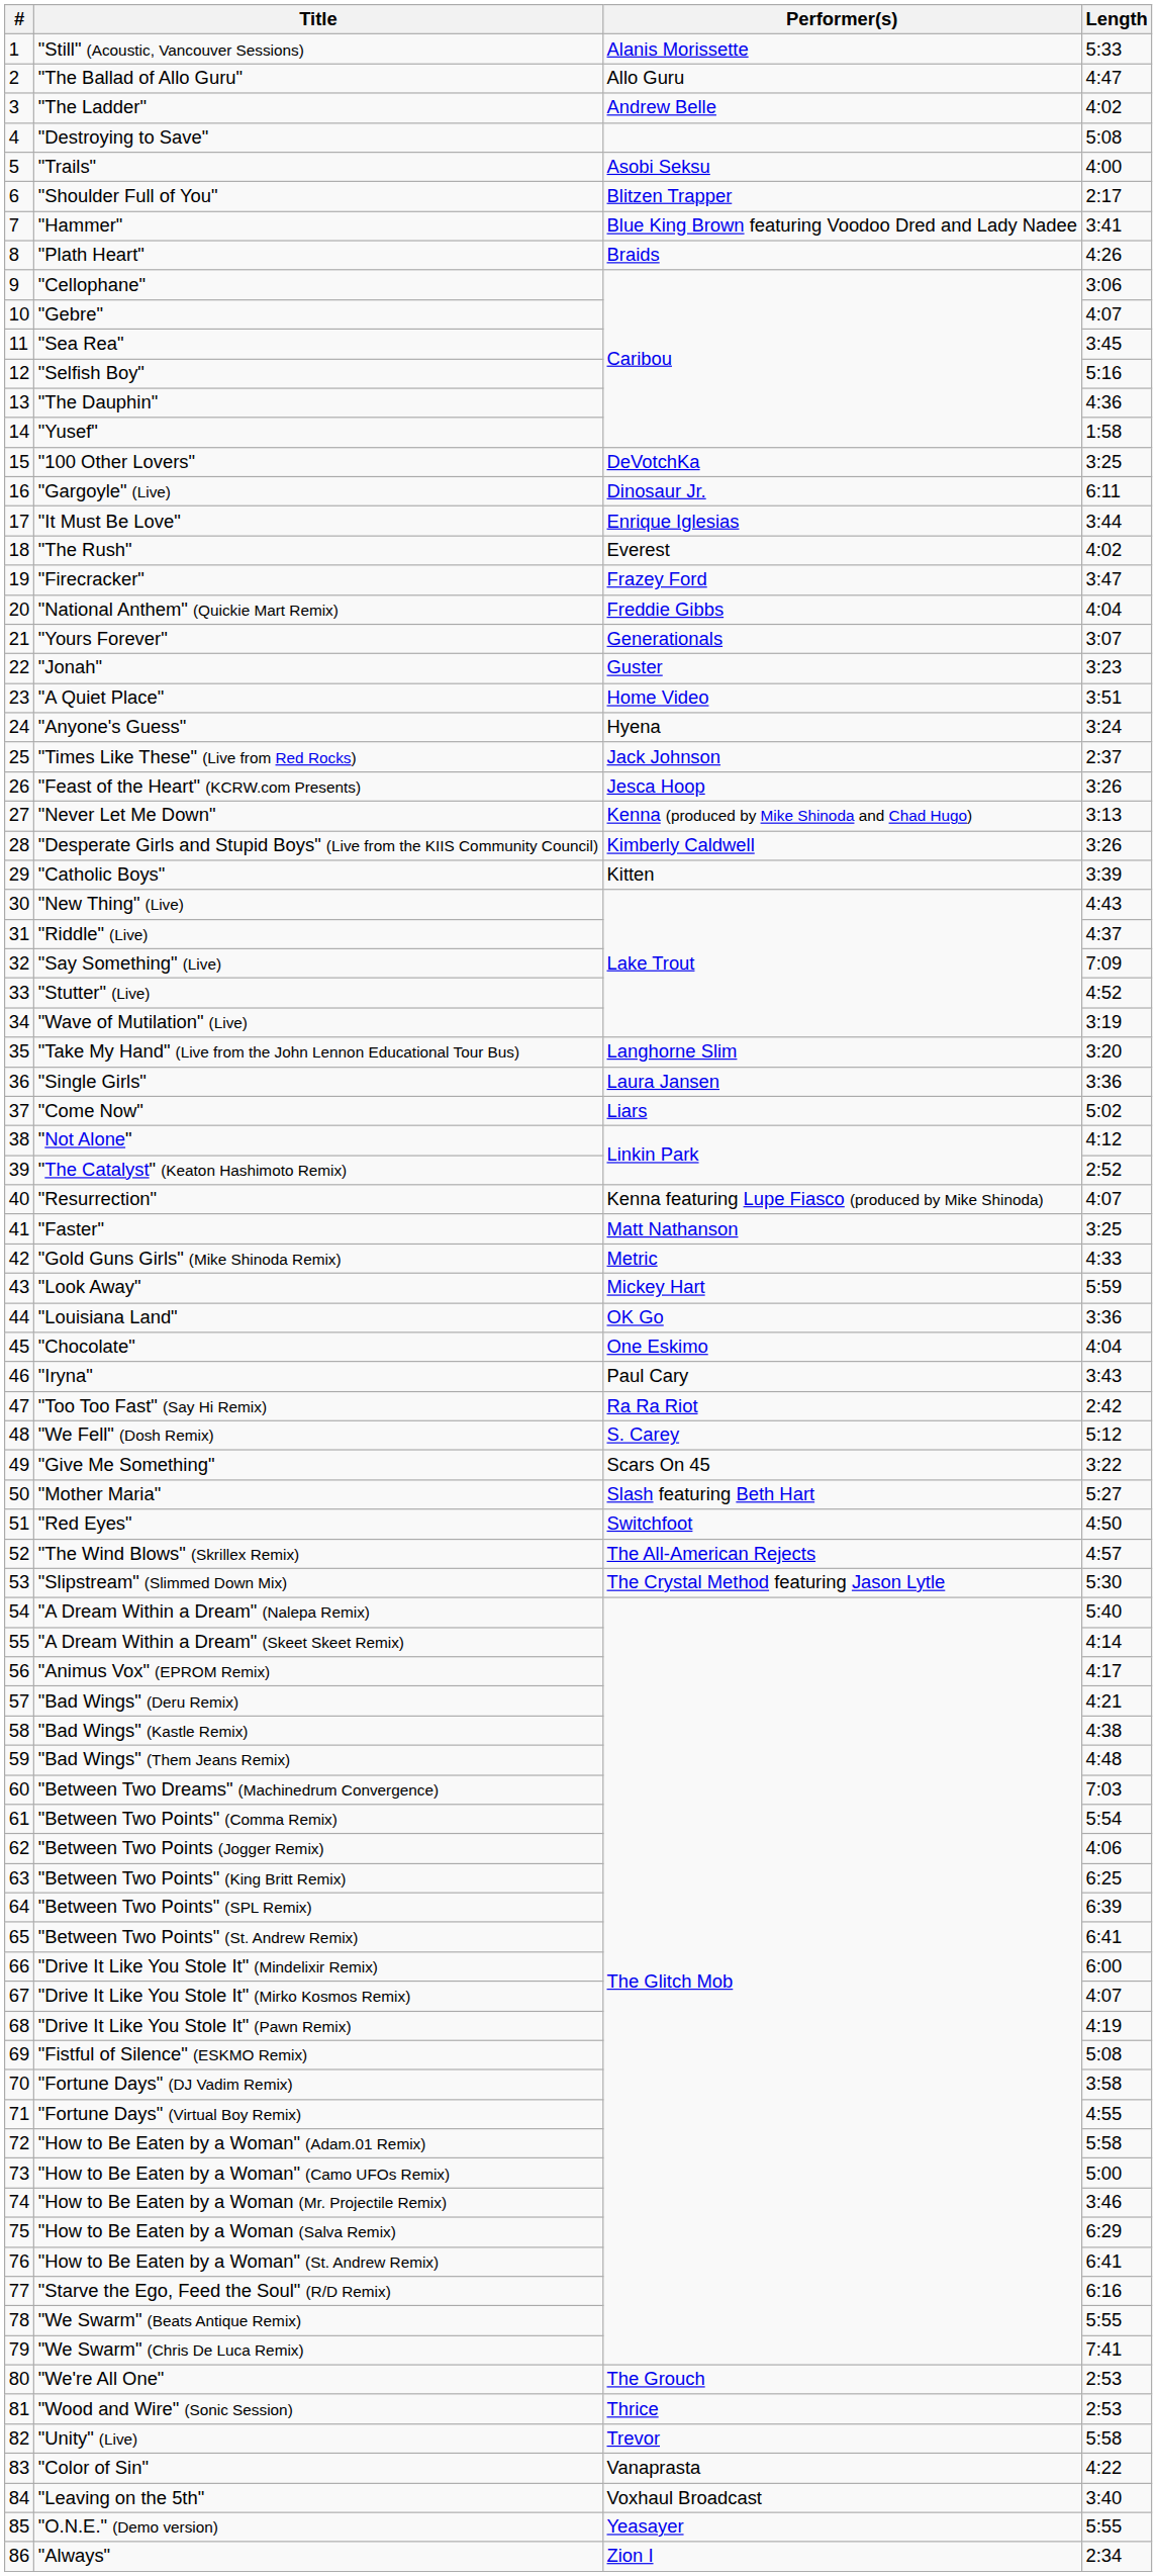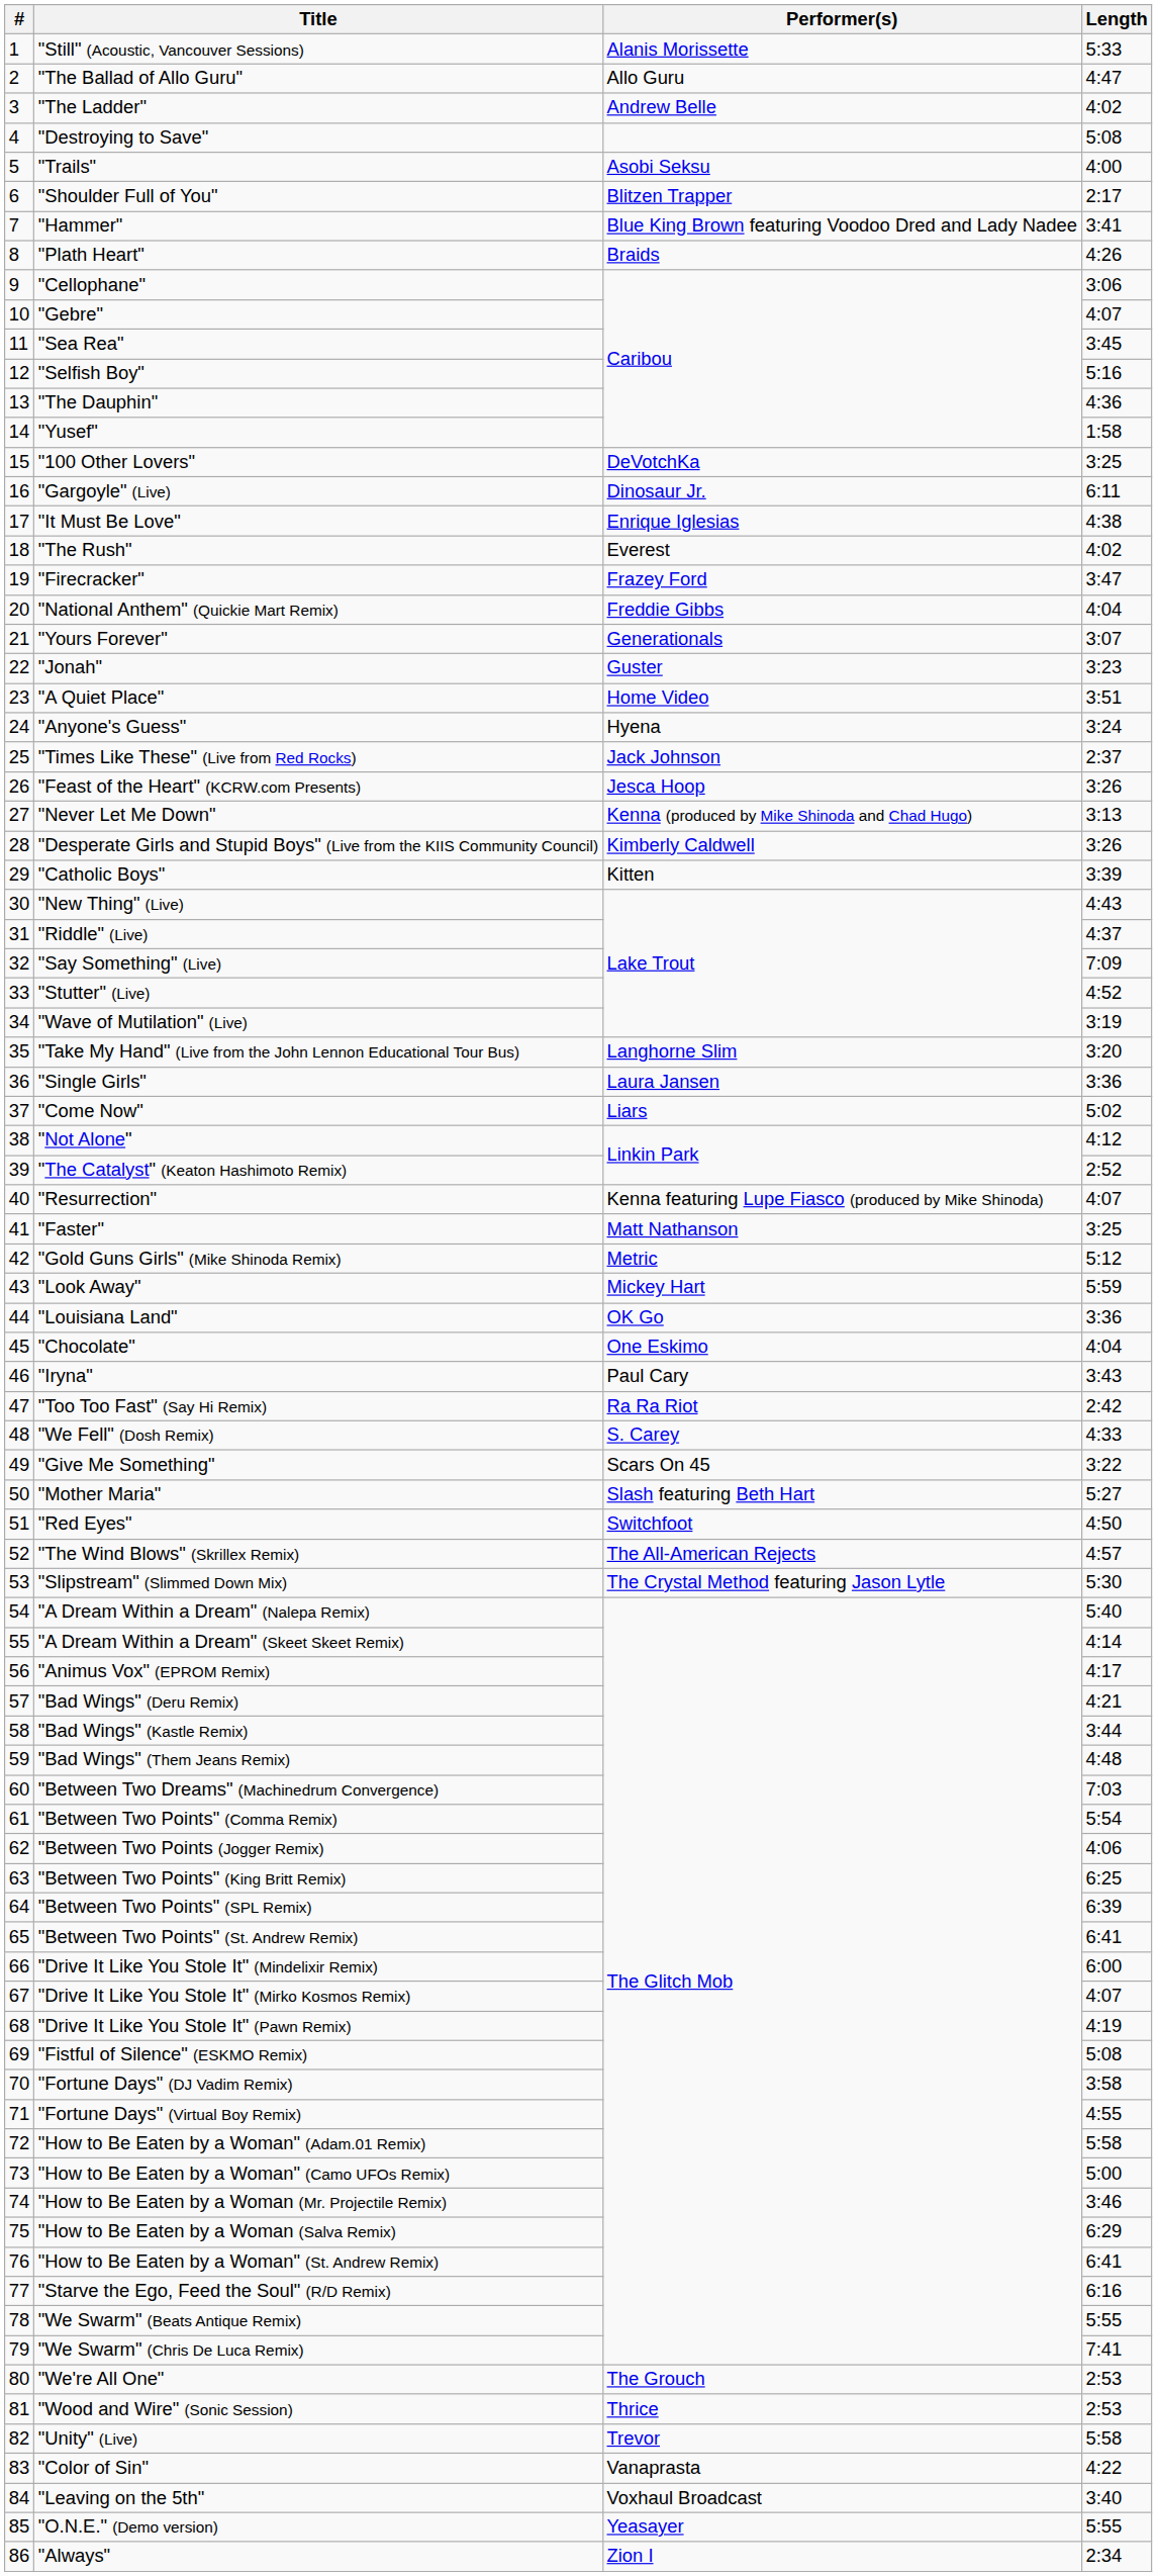 <table class="wikitable">
 <tr>
 <th align="center">#</th>
 <th align="center">Title</th>
 <th align="center">Performer(s)</th>
 <th align="center">Length</th>
 </tr>
 <tr>
 <td>1</td>
 <td>"Still" <small>(Acoustic, Vancouver Sessions)</small></td>
 <td><a href='#'>Alanis Morissette</a></td>
 <td>5:33</td>
 </tr>
 <tr>
 <td>2</td>
 <td>"The Ballad of Allo Guru"</td>
 <td>Allo Guru</td>
 <td>4:47</td>
 </tr>
 <tr>
 <td>3</td>
 <td>"The Ladder"</td>
 <td><a href='#'>Andrew Belle</a></td>
 <td>4:02</td>
 </tr>
 <tr>
 <td>4</td>
 <td>"Destroying to Save"</td>
 <td></td>
 <td>5:08</td>
 </tr>
 <tr>
 <td>5</td>
 <td>"Trails"</td>
 <td><a href='#'>Asobi Seksu</a></td>
 <td>4:00</td>
 </tr>
 <tr>
 <td>6</td>
 <td>"Shoulder Full of You"</td>
 <td><a href='#'>Blitzen Trapper</a></td>
 <td>2:17</td>
 </tr>
 <tr>
 <td>7</td>
 <td>"Hammer"</td>
 <td><a href='#'>Blue King Brown</a> featuring Voodoo Dred and Lady Nadee</td>
 <td>3:41</td>
 </tr>
 <tr>
 <td>8</td>
 <td>"Plath Heart"</td>
 <td><a href='#'>Braids</a></td>
 <td>4:26</td>
 </tr>
 <tr>
 <td>9</td>
 <td>"Cellophane"</td>
 <td rowspan="6"><a href='#'>Caribou</a></td>
 <td>3:06</td>
 </tr>
 <tr>
 <td>10</td>
 <td>"Gebre"</td>
 <td>4:07</td>
 </tr>
 <tr>
 <td>11</td>
 <td>"Sea Rea"</td>
 <td>3:45</td>
 </tr>
 <tr>
 <td>12</td>
 <td>"Selfish Boy"</td>
 <td>5:16</td>
 </tr>
 <tr>
 <td>13</td>
 <td>"The Dauphin"</td>
 <td>4:36</td>
 </tr>
 <tr>
 <td>14</td>
 <td>"Yusef"</td>
 <td>1:58</td>
 </tr>
 <tr>
 <td>15</td>
 <td>"100 Other Lovers"</td>
 <td><a href='#'>DeVotchKa</a></td>
 <td>3:25</td>
 </tr>
 <tr>
 <td>16</td>
 <td>"Gargoyle" <small>(Live)</small></td>
 <td><a href='#'>Dinosaur Jr.</a></td>
 <td>6:11</td>
 </tr>
 <tr>
 <td>17</td>
 <td>"It Must Be Love"</td>
 <td><a href='#'>Enrique Iglesias</a></td>
-<td>3:44</td>
+<td>4:38</td>
 </tr>
 <tr>
 <td>18</td>
 <td>"The Rush"</td>
 <td>Everest</td>
 <td>4:02</td>
 </tr>
 <tr>
 <td>19</td>
 <td>"Firecracker"</td>
 <td><a href='#'>Frazey Ford</a></td>
 <td>3:47</td>
 </tr>
 <tr>
 <td>20</td>
 <td>"National Anthem" <small>(Quickie Mart Remix)</small></td>
 <td><a href='#'>Freddie Gibbs</a></td>
 <td>4:04</td>
 </tr>
 <tr>
 <td>21</td>
 <td>"Yours Forever"</td>
 <td><a href='#'>Generationals</a></td>
 <td>3:07</td>
 </tr>
 <tr>
 <td>22</td>
 <td>"Jonah"</td>
 <td><a href='#'>Guster</a></td>
 <td>3:23</td>
 </tr>
 <tr>
 <td>23</td>
 <td>"A Quiet Place"</td>
 <td><a href='#'>Home Video</a></td>
 <td>3:51</td>
 </tr>
 <tr>
 <td>24</td>
 <td>"Anyone's Guess"</td>
 <td>Hyena</td>
 <td>3:24</td>
 </tr>
 <tr>
 <td>25</td>
 <td>"Times Like These" <small>(Live from <a href='#'>Red Rocks</a>)</small></td>
 <td><a href='#'>Jack Johnson</a></td>
 <td>2:37</td>
 </tr>
 <tr>
 <td>26</td>
 <td>"Feast of the Heart" <small>(KCRW.com Presents)</small></td>
 <td><a href='#'>Jesca Hoop</a></td>
 <td>3:26</td>
 </tr>
 <tr>
 <td>27</td>
 <td>"Never Let Me Down"</td>
 <td><a href='#'>Kenna</a> <small>(produced by <a href='#'>Mike Shinoda</a> and <a href='#'>Chad Hugo</a>)</small></td>
 <td>3:13</td>
 </tr>
 <tr>
 <td>28</td>
 <td>"Desperate Girls and Stupid Boys" <small>(Live from the KIIS Community Council)</small></td>
 <td><a href='#'>Kimberly Caldwell</a></td>
 <td>3:26</td>
 </tr>
 <tr>
 <td>29</td>
 <td>"Catholic Boys"</td>
 <td>Kitten</td>
 <td>3:39</td>
 </tr>
 <tr>
 <td>30</td>
 <td>"New Thing" <small>(Live)</small></td>
 <td rowspan="5"><a href='#'>Lake Trout</a></td>
 <td>4:43</td>
 </tr>
 <tr>
 <td>31</td>
 <td>"Riddle" <small>(Live)</small></td>
 <td>4:37</td>
 </tr>
 <tr>
 <td>32</td>
 <td>"Say Something" <small>(Live)</small></td>
 <td>7:09</td>
 </tr>
 <tr>
 <td>33</td>
 <td>"Stutter" <small>(Live)</small></td>
 <td>4:52</td>
 </tr>
 <tr>
 <td>34</td>
 <td>"Wave of Mutilation" <small>(Live)</small></td>
 <td>3:19</td>
 </tr>
 <tr>
 <td>35</td>
 <td>"Take My Hand" <small>(Live from the John Lennon Educational Tour Bus)</small></td>
 <td><a href='#'>Langhorne Slim</a></td>
 <td>3:20</td>
 </tr>
 <tr>
 <td>36</td>
 <td>"Single Girls"</td>
 <td><a href='#'>Laura Jansen</a></td>
 <td>3:36</td>
 </tr>
 <tr>
 <td>37</td>
 <td>"Come Now"</td>
 <td><a href='#'>Liars</a></td>
 <td>5:02</td>
 </tr>
 <tr>
 <td>38</td>
 <td>"<a href='#'>Not Alone</a>"</td>
 <td rowspan="2"><a href='#'>Linkin Park</a></td>
 <td>4:12</td>
 </tr>
 <tr>
 <td>39</td>
 <td>"<a href='#'>The Catalyst</a>" <small>(Keaton Hashimoto Remix)</small></td>
 <td>2:52</td>
 </tr>
 <tr>
 <td>40</td>
 <td>"Resurrection"</td>
 <td>Kenna featuring <a href='#'>Lupe Fiasco</a> <small>(produced by Mike Shinoda)</small></td>
 <td>4:07</td>
 </tr>
 <tr>
 <td>41</td>
 <td>"Faster"</td>
 <td><a href='#'>Matt Nathanson</a></td>
 <td>3:25</td>
 </tr>
 <tr>
 <td>42</td>
 <td>"Gold Guns Girls" <small>(Mike Shinoda Remix)</small></td>
 <td><a href='#'>Metric</a></td>
-<td>4:33</td>
+<td>5:12</td>
 </tr>
 <tr>
 <td>43</td>
 <td>"Look Away"</td>
 <td><a href='#'>Mickey Hart</a></td>
 <td>5:59</td>
 </tr>
 <tr>
 <td>44</td>
 <td>"Louisiana Land"</td>
 <td><a href='#'>OK Go</a></td>
 <td>3:36</td>
 </tr>
 <tr>
 <td>45</td>
 <td>"Chocolate"</td>
 <td><a href='#'>One Eskimo</a></td>
 <td>4:04</td>
 </tr>
 <tr>
 <td>46</td>
 <td>"Iryna"</td>
 <td>Paul Cary</td>
 <td>3:43</td>
 </tr>
 <tr>
 <td>47</td>
 <td>"Too Too Fast" <small>(Say Hi Remix)</small></td>
 <td><a href='#'>Ra Ra Riot</a></td>
 <td>2:42</td>
 </tr>
 <tr>
 <td>48</td>
 <td>"We Fell" <small>(Dosh Remix)</small></td>
 <td><a href='#'>S. Carey</a></td>
-<td>5:12</td>
+<td>4:33</td>
 </tr>
 <tr>
 <td>49</td>
 <td>"Give Me Something"</td>
 <td>Scars On 45</td>
 <td>3:22</td>
 </tr>
 <tr>
 <td>50</td>
 <td>"Mother Maria"</td>
 <td><a href='#'>Slash</a> featuring <a href='#'>Beth Hart</a></td>
 <td>5:27</td>
 </tr>
 <tr>
 <td>51</td>
 <td>"Red Eyes"</td>
 <td><a href='#'>Switchfoot</a></td>
 <td>4:50</td>
 </tr>
 <tr>
 <td>52</td>
 <td>"The Wind Blows" <small>(Skrillex Remix)</small></td>
 <td><a href='#'>The All-American Rejects</a></td>
 <td>4:57</td>
 </tr>
 <tr>
 <td>53</td>
 <td>"Slipstream" <small>(Slimmed Down Mix)</small></td>
 <td><a href='#'>The Crystal Method</a> featuring <a href='#'>Jason Lytle</a></td>
 <td>5:30</td>
 </tr>
 <tr>
 <td>54</td>
 <td>"A Dream Within a Dream" <small>(Nalepa Remix)</small></td>
 <td rowspan="26"><a href='#'>The Glitch Mob</a></td>
 <td>5:40</td>
 </tr>
 <tr>
 <td>55</td>
 <td>"A Dream Within a Dream" <small>(Skeet Skeet Remix)</small></td>
 <td>4:14</td>
 </tr>
 <tr>
 <td>56</td>
 <td>"Animus Vox" <small>(EPROM Remix)</small></td>
 <td>4:17</td>
 </tr>
 <tr>
 <td>57</td>
 <td>"Bad Wings" <small>(Deru Remix)</small></td>
 <td>4:21</td>
 </tr>
 <tr>
 <td>58</td>
 <td>"Bad Wings" <small>(Kastle Remix)</small></td>
-<td>4:38</td>
+<td>3:44</td>
 </tr>
 <tr>
 <td>59</td>
 <td>"Bad Wings" <small>(Them Jeans Remix)</small></td>
 <td>4:48</td>
 </tr>
 <tr>
 <td>60</td>
 <td>"Between Two Dreams" <small>(Machinedrum Convergence)</small></td>
 <td>7:03</td>
 </tr>
 <tr>
 <td>61</td>
 <td>"Between Two Points" <small>(Comma Remix)</small></td>
 <td>5:54</td>
 </tr>
 <tr>
 <td>62</td>
 <td>"Between Two Points <small>(Jogger Remix)</small></td>
 <td>4:06</td>
 </tr>
 <tr>
 <td>63</td>
 <td>"Between Two Points" <small>(King Britt Remix)</small></td>
 <td>6:25</td>
 </tr>
 <tr>
 <td>64</td>
 <td>"Between Two Points" <small>(SPL Remix)</small></td>
 <td>6:39</td>
 </tr>
 <tr>
 <td>65</td>
 <td>"Between Two Points" <small>(St. Andrew Remix)</small></td>
 <td>6:41</td>
 </tr>
 <tr>
 <td>66</td>
 <td>"Drive It Like You Stole It" <small>(Mindelixir Remix)</small></td>
 <td>6:00</td>
 </tr>
 <tr>
 <td>67</td>
 <td>"Drive It Like You Stole It" <small>(Mirko Kosmos Remix)</small></td>
 <td>4:07</td>
 </tr>
 <tr>
 <td>68</td>
 <td>"Drive It Like You Stole It" <small>(Pawn Remix)</small></td>
 <td>4:19</td>
 </tr>
 <tr>
 <td>69</td>
 <td>"Fistful of Silence" <small>(ESKMO Remix)</small></td>
 <td>5:08</td>
 </tr>
 <tr>
 <td>70</td>
 <td>"Fortune Days" <small>(DJ Vadim Remix)</small></td>
 <td>3:58</td>
 </tr>
 <tr>
 <td>71</td>
 <td>"Fortune Days" <small>(Virtual Boy Remix)</small></td>
 <td>4:55</td>
 </tr>
 <tr>
 <td>72</td>
 <td>"How to Be Eaten by a Woman" <small>(Adam.01 Remix)</small></td>
 <td>5:58</td>
 </tr>
 <tr>
 <td>73</td>
 <td>"How to Be Eaten by a Woman" <small>(Camo UFOs Remix)</small></td>
 <td>5:00</td>
 </tr>
 <tr>
 <td>74</td>
 <td>"How to Be Eaten by a Woman <small>(Mr. Projectile Remix)</small></td>
 <td>3:46</td>
 </tr>
 <tr>
 <td>75</td>
 <td>"How to Be Eaten by a Woman <small>(Salva Remix)</small></td>
 <td>6:29</td>
 </tr>
 <tr>
 <td>76</td>
 <td>"How to Be Eaten by a Woman" <small>(St. Andrew Remix)</small></td>
 <td>6:41</td>
 </tr>
 <tr>
 <td>77</td>
 <td>"Starve the Ego, Feed the Soul" <small>(R/D Remix)</small></td>
 <td>6:16</td>
 </tr>
 <tr>
 <td>78</td>
 <td>"We Swarm" <small>(Beats Antique Remix)</small></td>
 <td>5:55</td>
 </tr>
 <tr>
 <td>79</td>
 <td>"We Swarm" <small>(Chris De Luca Remix)</small></td>
 <td>7:41</td>
 </tr>
 <tr>
 <td>80</td>
 <td>"We're All One"</td>
 <td><a href='#'>The Grouch</a></td>
 <td>2:53</td>
 </tr>
 <tr>
 <td>81</td>
 <td>"Wood and Wire" <small>(Sonic Session)</small></td>
 <td><a href='#'>Thrice</a></td>
 <td>2:53</td>
 </tr>
 <tr>
 <td>82</td>
 <td>"Unity" <small>(Live)</small></td>
 <td><a href='#'>Trevor</a></td>
 <td>5:58</td>
 </tr>
 <tr>
 <td>83</td>
 <td>"Color of Sin"</td>
 <td>Vanaprasta</td>
 <td>4:22</td>
 </tr>
 <tr>
 <td>84</td>
 <td>"Leaving on the 5th"</td>
 <td>Voxhaul Broadcast</td>
 <td>3:40</td>
 </tr>
 <tr>
 <td>85</td>
 <td>"O.N.E." <small>(Demo version)</small></td>
 <td><a href='#'>Yeasayer</a></td>
 <td>5:55</td>
 </tr>
 <tr>
 <td>86</td>
 <td>"Always"</td>
 <td><a href='#'>Zion I</a></td>
 <td>2:34</td>
 </tr>
 <tr>
 </tr>
 </table>
